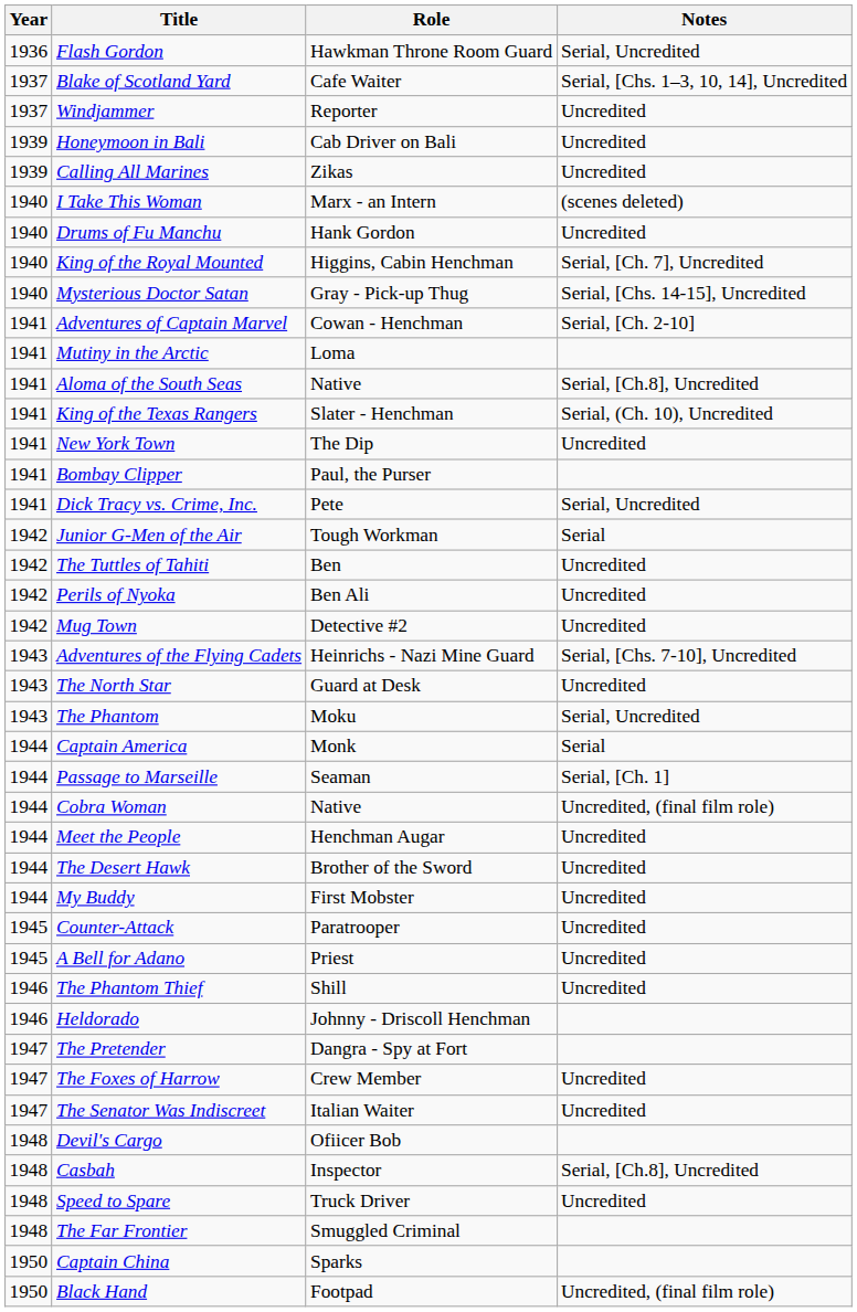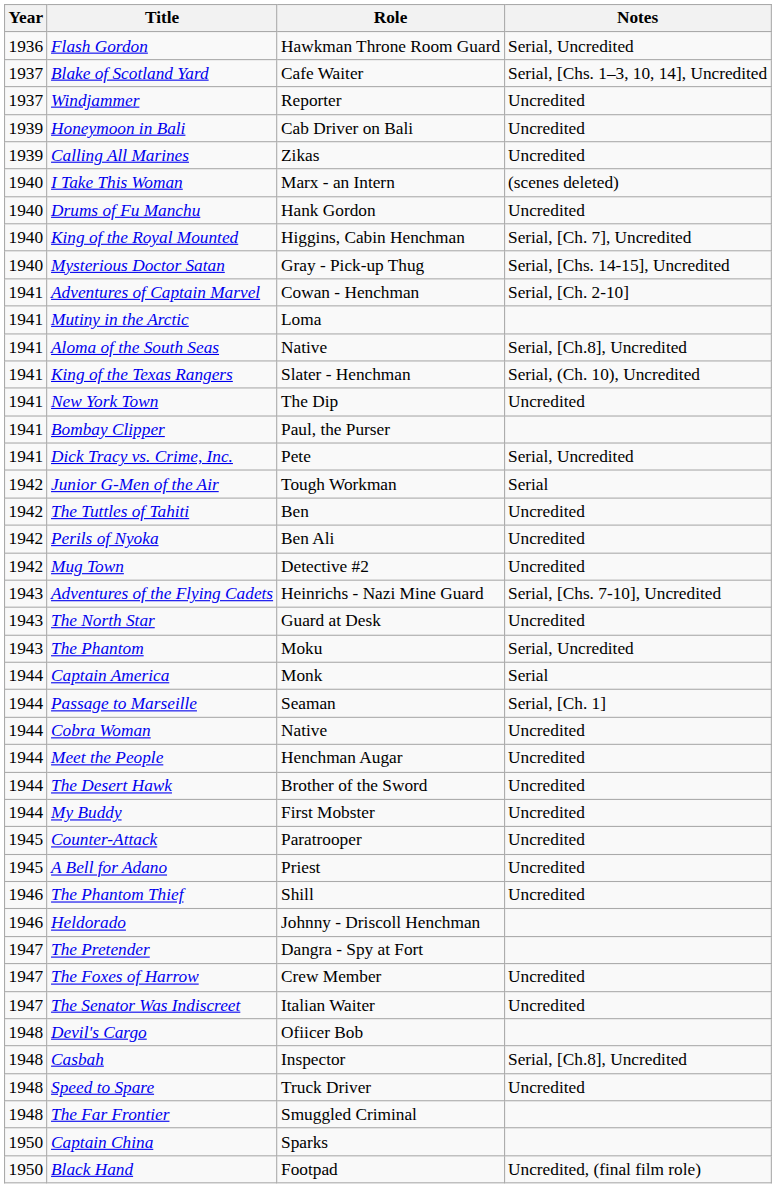 <table class="wikitable">
 <tr>
 <th>Year</th>
 <th>Title</th>
 <th>Role</th>
 <th>Notes</th>
 </tr>
 <tr>
 <td>1936</td>
 <td><em><a href='#'>Flash Gordon</a></em></td>
 <td>Hawkman Throne Room Guard</td>
 <td>Serial, Uncredited</td>
 </tr>
 <tr>
 <td>1937</td>
 <td><em><a href='#'>Blake of Scotland Yard</a></em></td>
 <td>Cafe Waiter</td>
 <td>Serial, [Chs. 1–3, 10, 14], Uncredited</td>
 </tr>
 <tr>
 <td>1937</td>
 <td><em><a href='#'>Windjammer</a></em></td>
 <td>Reporter</td>
 <td>Uncredited</td>
 </tr>
 <tr>
 <td>1939</td>
 <td><em><a href='#'>Honeymoon in Bali</a></em></td>
 <td>Cab Driver on Bali</td>
 <td>Uncredited</td>
 </tr>
 <tr>
 <td>1939</td>
 <td><em><a href='#'>Calling All Marines</a></em></td>
 <td>Zikas</td>
 <td>Uncredited</td>
 </tr>
 <tr>
 <td>1940</td>
 <td><em><a href='#'>I Take This Woman</a></em></td>
 <td>Marx - an Intern</td>
 <td>(scenes deleted)</td>
 </tr>
 <tr>
 <td>1940</td>
 <td><em><a href='#'>Drums of Fu Manchu</a></em></td>
 <td>Hank Gordon</td>
 <td>Uncredited</td>
 </tr>
 <tr>
 <td>1940</td>
 <td><em><a href='#'>King of the Royal Mounted</a></em></td>
 <td>Higgins, Cabin Henchman</td>
 <td>Serial, [Ch. 7], Uncredited</td>
 </tr>
 <tr>
 <td>1940</td>
 <td><em><a href='#'>Mysterious Doctor Satan</a></em></td>
 <td>Gray - Pick-up Thug</td>
 <td>Serial, [Chs. 14-15], Uncredited</td>
 </tr>
 <tr>
 <td>1941</td>
 <td><em><a href='#'>Adventures of Captain Marvel</a></em></td>
 <td>Cowan - Henchman</td>
 <td>Serial, [Ch. 2-10]</td>
 </tr>
 <tr>
 <td>1941</td>
 <td><em><a href='#'>Mutiny in the Arctic</a></em></td>
 <td>Loma</td>
 <td></td>
 </tr>
 <tr>
 <td>1941</td>
 <td><em><a href='#'>Aloma of the South Seas</a></em></td>
 <td>Native</td>
 <td>Serial, [Ch.8], Uncredited</td>
 </tr>
 <tr>
 <td>1941</td>
 <td><em><a href='#'>King of the Texas Rangers</a></em></td>
 <td>Slater - Henchman</td>
 <td>Serial, (Ch. 10), Uncredited</td>
 </tr>
 <tr>
 <td>1941</td>
 <td><em><a href='#'>New York Town</a></em></td>
 <td>The Dip</td>
 <td>Uncredited</td>
 </tr>
 <tr>
 <td>1941</td>
 <td><em><a href='#'>Bombay Clipper</a></em></td>
 <td>Paul, the Purser</td>
 <td></td>
 </tr>
 <tr>
 <td>1941</td>
 <td><em><a href='#'>Dick Tracy vs. Crime, Inc.</a></em></td>
 <td>Pete</td>
 <td>Serial, Uncredited</td>
 </tr>
 <tr>
 <td>1942</td>
 <td><em><a href='#'>Junior G-Men of the Air</a></em></td>
 <td>Tough Workman</td>
 <td>Serial</td>
 </tr>
 <tr>
 <td>1942</td>
 <td><em><a href='#'>The Tuttles of Tahiti</a></em></td>
 <td>Ben</td>
 <td>Uncredited</td>
 </tr>
 <tr>
 <td>1942</td>
 <td><em><a href='#'>Perils of Nyoka</a></em></td>
 <td>Ben Ali</td>
 <td>Uncredited</td>
 </tr>
 <tr>
 <td>1942</td>
 <td><em><a href='#'>Mug Town</a></em></td>
 <td>Detective #2</td>
 <td>Uncredited</td>
 </tr>
 <tr>
 <td>1943</td>
 <td><em><a href='#'>Adventures of the Flying Cadets</a></em></td>
 <td>Heinrichs - Nazi Mine Guard</td>
 <td>Serial, [Chs. 7-10], Uncredited</td>
 </tr>
 <tr>
 <td>1943</td>
 <td><em><a href='#'>The North Star</a></em></td>
 <td>Guard at Desk</td>
 <td>Uncredited</td>
 </tr>
 <tr>
 <td>1943</td>
 <td><em><a href='#'>The Phantom</a></em></td>
 <td>Moku</td>
 <td>Serial, Uncredited</td>
 </tr>
 <tr>
 <td>1944</td>
 <td><em><a href='#'>Captain America</a></em></td>
 <td>Monk</td>
 <td>Serial</td>
 </tr>
 <tr>
 <td>1944</td>
 <td><em><a href='#'>Passage to Marseille</a></em></td>
 <td>Seaman</td>
 <td>Serial, [Ch. 1]</td>
 </tr>
 <tr>
 <td>1944</td>
 <td><em><a href='#'>Cobra Woman</a></em></td>
 <td>Native</td>
-<td>Uncredited, (final film role)</td>
+<td>Uncredited</td>
 </tr>
 <tr>
 <td>1944</td>
 <td><em><a href='#'>Meet the People</a></em></td>
 <td>Henchman Augar</td>
 <td>Uncredited</td>
 </tr>
 <tr>
 <td>1944</td>
 <td><em><a href='#'>The Desert Hawk</a></em></td>
 <td>Brother of the Sword</td>
 <td>Uncredited</td>
 </tr>
 <tr>
 <td>1944</td>
 <td><em><a href='#'>My Buddy</a></em></td>
 <td>First Mobster</td>
 <td>Uncredited</td>
 </tr>
 <tr>
 <td>1945</td>
 <td><em><a href='#'>Counter-Attack</a></em></td>
 <td>Paratrooper</td>
 <td>Uncredited</td>
 </tr>
 <tr>
 <td>1945</td>
 <td><em><a href='#'>A Bell for Adano</a></em></td>
 <td>Priest</td>
 <td>Uncredited</td>
 </tr>
 <tr>
 <td>1946</td>
 <td><em><a href='#'>The Phantom Thief</a></em></td>
 <td>Shill</td>
 <td>Uncredited</td>
 </tr>
 <tr>
 <td>1946</td>
 <td><em><a href='#'>Heldorado</a></em></td>
 <td>Johnny - Driscoll Henchman</td>
 <td></td>
 </tr>
 <tr>
 <td>1947</td>
 <td><em><a href='#'>The Pretender</a></em></td>
 <td>Dangra - Spy at Fort</td>
 <td></td>
 </tr>
 <tr>
 <td>1947</td>
 <td><em><a href='#'>The Foxes of Harrow</a></em></td>
 <td>Crew Member</td>
 <td>Uncredited</td>
 </tr>
 <tr>
 <td>1947</td>
 <td><em><a href='#'>The Senator Was Indiscreet</a></em></td>
 <td>Italian Waiter</td>
 <td>Uncredited</td>
 </tr>
 <tr>
 <td>1948</td>
 <td><em><a href='#'>Devil's Cargo</a></em></td>
 <td>Ofiicer Bob</td>
 <td></td>
 </tr>
 <tr>
 <td>1948</td>
 <td><em><a href='#'>Casbah</a></em></td>
 <td>Inspector</td>
 <td>Serial, [Ch.8], Uncredited</td>
 </tr>
 <tr>
 <td>1948</td>
 <td><em><a href='#'>Speed to Spare</a></em></td>
 <td>Truck Driver</td>
 <td>Uncredited</td>
 </tr>
 <tr>
 <td>1948</td>
 <td><em><a href='#'>The Far Frontier</a></em></td>
 <td>Smuggled Criminal</td>
 <td></td>
 </tr>
 <tr>
 <td>1950</td>
 <td><em><a href='#'>Captain China</a></em></td>
 <td>Sparks</td>
 <td></td>
 </tr>
 <tr>
 <td>1950</td>
 <td><em><a href='#'>Black Hand</a></em></td>
 <td>Footpad</td>
 <td>Uncredited, (final film role)</td>
 </tr>
 </table>
